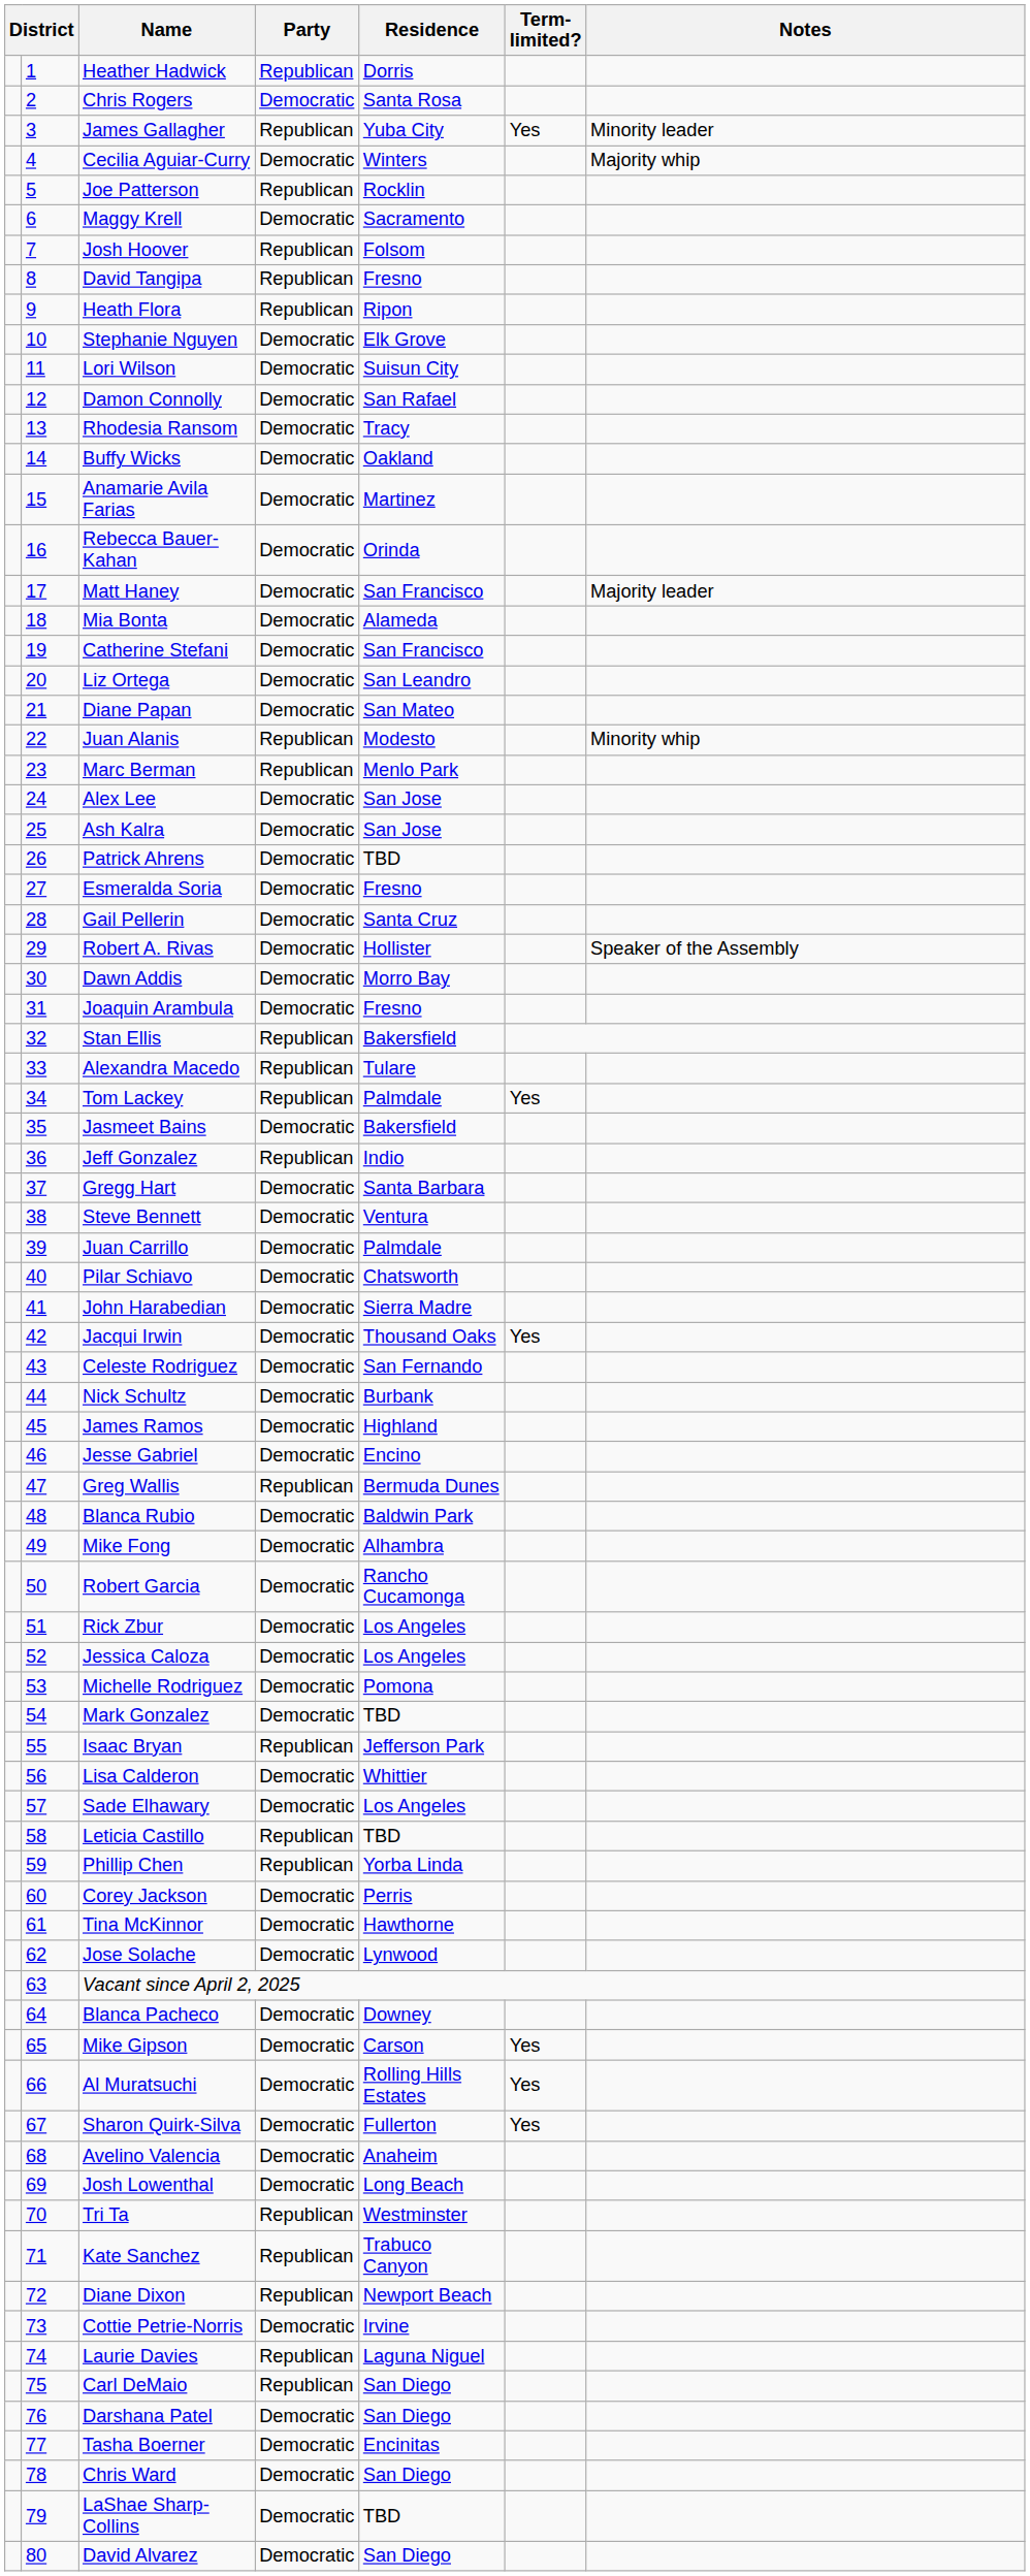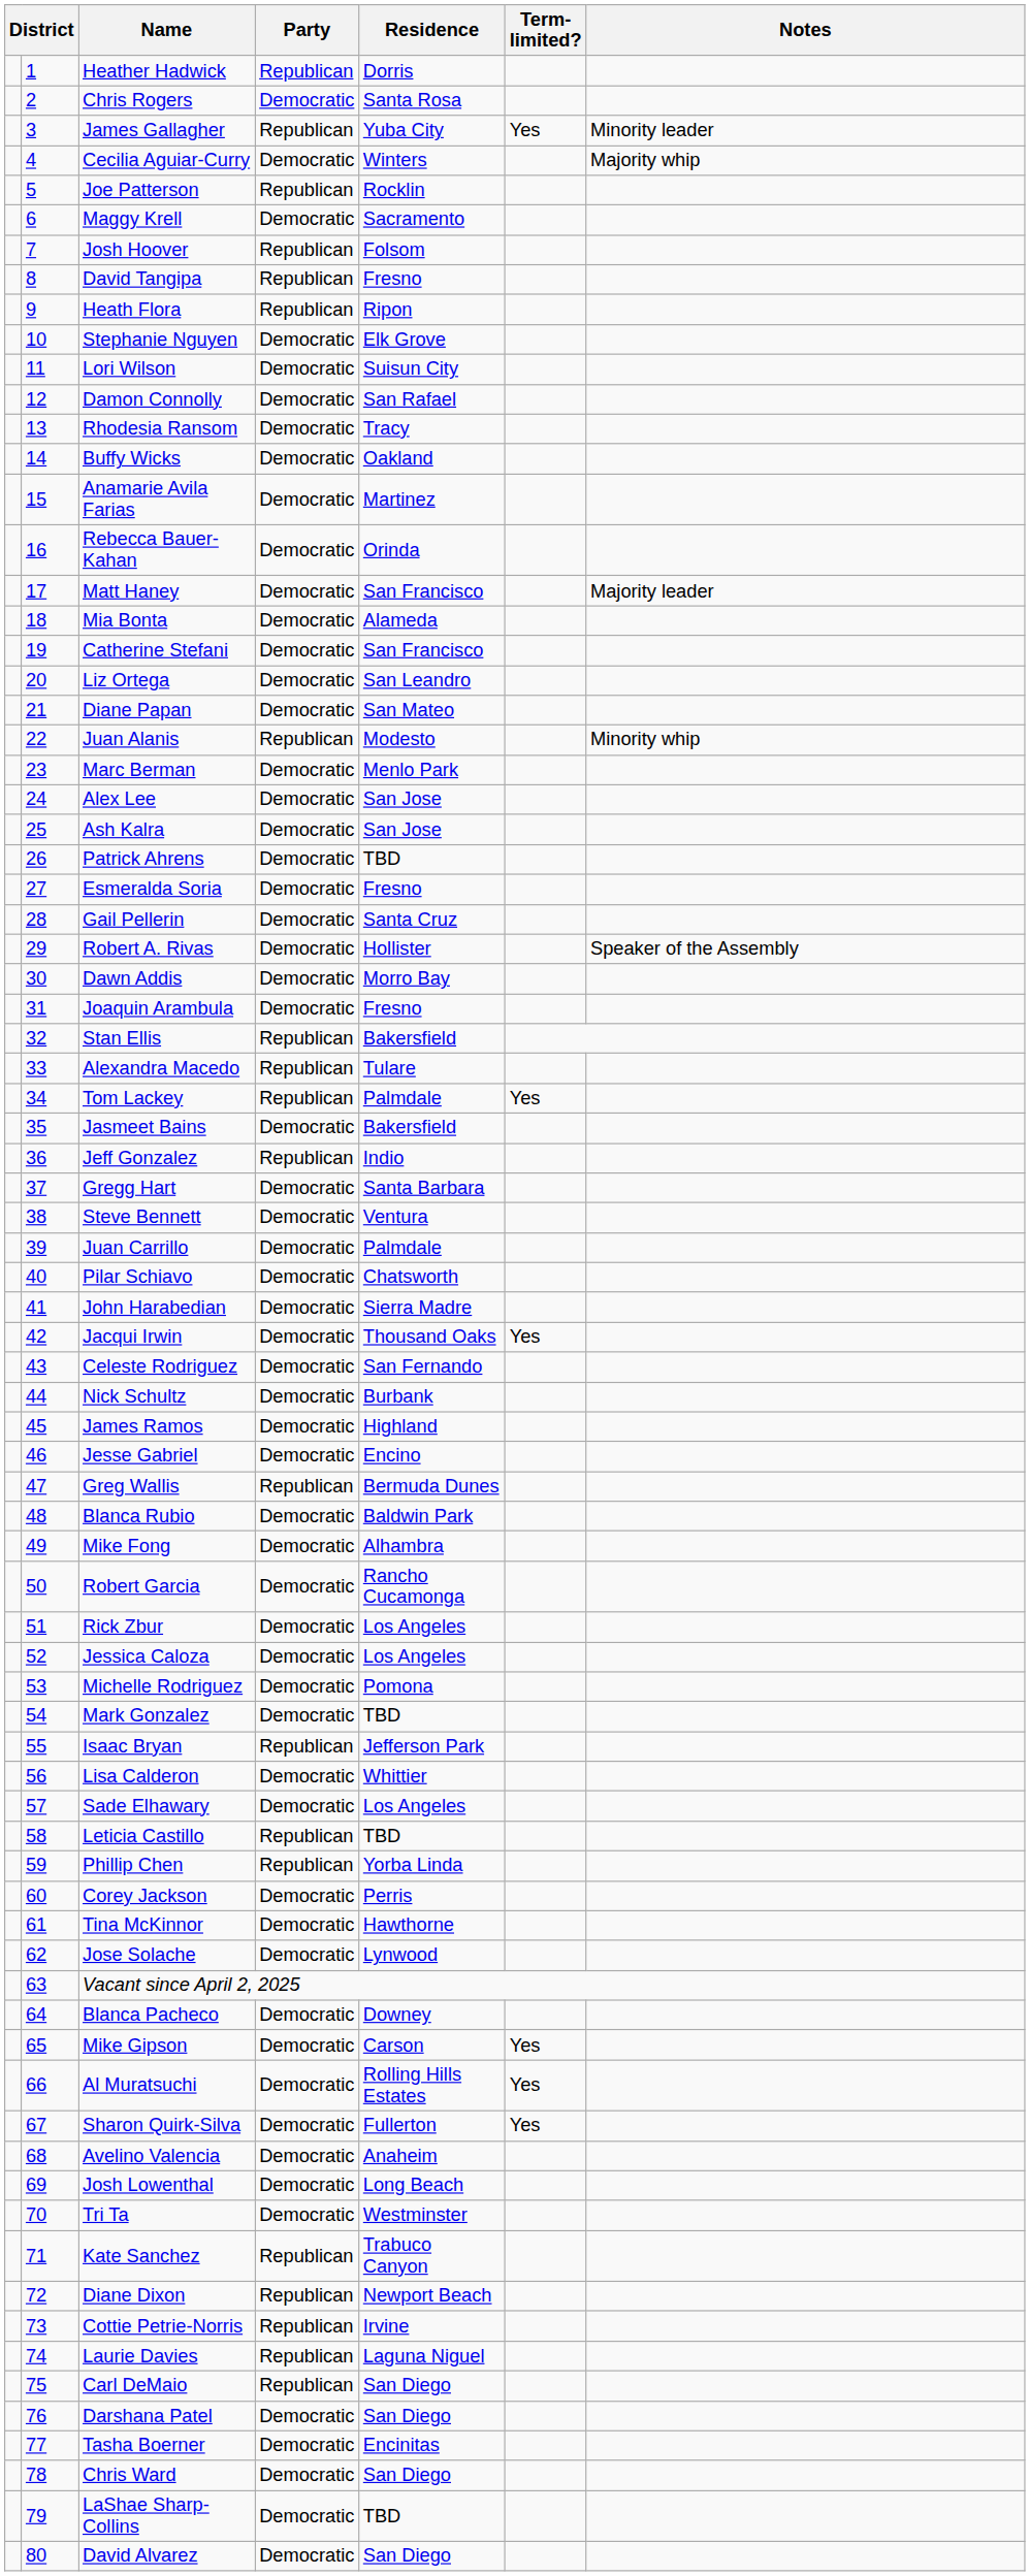 <table class="wikitable">
 <tr>
 <th scope="col" width="30" colspan="2">District</th>
 <th scope="col" width="170">Name</th>
 <th scope="col" width="70">Party</th>
 <th scope="col" width="130">Residence</th>
 <th scope="col" width="60">Term-limited?</th>
 <th scope="col" width="500">Notes</th>
 </tr>
 <tr>
 <td></td>
 <td><a href='#'>1</a></td>
 <td><a href='#'>Heather Hadwick</a></td>
 <td><a href='#'>Republican</a></td>
 <td><a href='#'>Dorris</a></td>
 <td></td>
 <td></td>
 </tr>
 <tr>
 <td></td>
 <td><a href='#'>2</a></td>
 <td><a href='#'>Chris Rogers</a></td>
 <td><a href='#'>Democratic</a></td>
 <td><a href='#'>Santa Rosa</a></td>
 <td></td>
 <td></td>
 </tr>
 <tr>
 <td></td>
 <td><a href='#'>3</a></td>
 <td><a href='#'>James Gallagher</a></td>
 <td>Republican</td>
 <td><a href='#'>Yuba City</a></td>
 <td>Yes</td>
 <td>Minority leader</td>
 </tr>
 <tr>
 <td></td>
 <td><a href='#'>4</a></td>
 <td><a href='#'>Cecilia Aguiar-Curry</a></td>
 <td>Democratic</td>
 <td><a href='#'>Winters</a></td>
 <td></td>
 <td>Majority whip</td>
 </tr>
 <tr>
 <td></td>
 <td><a href='#'>5</a></td>
 <td><a href='#'>Joe Patterson</a></td>
 <td>Republican</td>
 <td><a href='#'>Rocklin</a></td>
 <td></td>
 <td></td>
 </tr>
 <tr>
 <td></td>
 <td><a href='#'>6</a></td>
 <td><a href='#'>Maggy Krell</a></td>
 <td>Democratic</td>
 <td><a href='#'>Sacramento</a></td>
 <td></td>
 <td></td>
 </tr>
 <tr>
 <td></td>
 <td><a href='#'>7</a></td>
 <td><a href='#'>Josh Hoover</a></td>
 <td>Republican</td>
 <td><a href='#'>Folsom</a></td>
 <td></td>
 <td></td>
 </tr>
 <tr>
 <td></td>
 <td><a href='#'>8</a></td>
 <td><a href='#'>David Tangipa</a></td>
 <td>Republican</td>
 <td><a href='#'>Fresno</a></td>
 <td></td>
 <td></td>
 </tr>
 <tr>
 <td></td>
 <td><a href='#'>9</a></td>
 <td><a href='#'>Heath Flora</a></td>
 <td>Republican</td>
 <td><a href='#'>Ripon</a></td>
 <td></td>
 <td></td>
 </tr>
 <tr>
 <td></td>
 <td><a href='#'>10</a></td>
 <td><a href='#'>Stephanie Nguyen</a></td>
 <td>Democratic</td>
 <td><a href='#'>Elk Grove</a></td>
 <td></td>
 <td></td>
 </tr>
 <tr>
 <td></td>
 <td><a href='#'>11</a></td>
 <td><a href='#'>Lori Wilson</a></td>
 <td>Democratic</td>
 <td><a href='#'>Suisun City</a></td>
 <td></td>
 <td></td>
 </tr>
 <tr>
 <td></td>
 <td><a href='#'>12</a></td>
 <td><a href='#'>Damon Connolly</a></td>
 <td>Democratic</td>
 <td><a href='#'>San Rafael</a></td>
 <td></td>
 <td></td>
 </tr>
 <tr>
 <td></td>
 <td><a href='#'>13</a></td>
 <td><a href='#'>Rhodesia Ransom</a></td>
 <td>Democratic</td>
 <td><a href='#'>Tracy</a></td>
 <td></td>
 <td></td>
 </tr>
 <tr>
 <td></td>
 <td><a href='#'>14</a></td>
 <td><a href='#'>Buffy Wicks</a></td>
 <td>Democratic</td>
 <td><a href='#'>Oakland</a></td>
 <td></td>
 <td></td>
 </tr>
 <tr>
 <td></td>
 <td><a href='#'>15</a></td>
 <td><a href='#'>Anamarie Avila Farias</a></td>
 <td>Democratic</td>
 <td><a href='#'>Martinez</a></td>
 <td></td>
 <td></td>
 </tr>
 <tr>
 <td></td>
 <td><a href='#'>16</a></td>
 <td><a href='#'>Rebecca Bauer-Kahan</a></td>
 <td>Democratic</td>
 <td><a href='#'>Orinda</a></td>
 <td></td>
 <td></td>
 </tr>
 <tr>
 <td></td>
 <td><a href='#'>17</a></td>
 <td><a href='#'>Matt Haney</a></td>
 <td>Democratic</td>
 <td><a href='#'>San Francisco</a></td>
 <td></td>
 <td>Majority leader</td>
 </tr>
 <tr>
 <td></td>
 <td><a href='#'>18</a></td>
 <td><a href='#'>Mia Bonta</a></td>
 <td>Democratic</td>
 <td><a href='#'>Alameda</a></td>
 <td></td>
 <td></td>
 </tr>
 <tr>
 <td></td>
 <td><a href='#'>19</a></td>
 <td><a href='#'>Catherine Stefani</a></td>
 <td>Democratic</td>
 <td><a href='#'>San Francisco</a></td>
 <td></td>
 <td></td>
 </tr>
 <tr>
 <td></td>
 <td><a href='#'>20</a></td>
 <td><a href='#'>Liz Ortega</a></td>
 <td>Democratic</td>
 <td><a href='#'>San Leandro</a></td>
 <td></td>
 <td></td>
 </tr>
 <tr>
 <td></td>
 <td><a href='#'>21</a></td>
 <td><a href='#'>Diane Papan</a></td>
 <td>Democratic</td>
 <td><a href='#'>San Mateo</a></td>
 <td></td>
 <td></td>
 </tr>
 <tr>
 <td></td>
 <td><a href='#'>22</a></td>
 <td><a href='#'>Juan Alanis</a></td>
 <td>Republican</td>
 <td><a href='#'>Modesto</a></td>
 <td></td>
 <td>Minority whip</td>
 </tr>
 <tr>
 <td></td>
 <td><a href='#'>23</a></td>
 <td><a href='#'>Marc Berman</a></td>
-<td>Republican</td>
+<td>Democratic</td>
 <td><a href='#'>Menlo Park</a></td>
 <td></td>
 <td></td>
 </tr>
 <tr>
 <td></td>
 <td><a href='#'>24</a></td>
 <td><a href='#'>Alex Lee</a></td>
 <td>Democratic</td>
 <td><a href='#'>San Jose</a></td>
 <td></td>
 <td></td>
 </tr>
 <tr>
 <td></td>
 <td><a href='#'>25</a></td>
 <td><a href='#'>Ash Kalra</a></td>
 <td>Democratic</td>
 <td><a href='#'>San Jose</a></td>
 <td></td>
 <td></td>
 </tr>
 <tr>
 <td></td>
 <td><a href='#'>26</a></td>
 <td><a href='#'>Patrick Ahrens</a></td>
 <td>Democratic</td>
 <td>TBD</td>
 <td></td>
 <td></td>
 </tr>
 <tr>
 <td></td>
 <td><a href='#'>27</a></td>
 <td><a href='#'>Esmeralda Soria</a></td>
 <td>Democratic</td>
 <td><a href='#'>Fresno</a></td>
 <td></td>
 <td></td>
 </tr>
 <tr>
 <td></td>
 <td><a href='#'>28</a></td>
 <td><a href='#'>Gail Pellerin</a></td>
 <td>Democratic</td>
 <td><a href='#'>Santa Cruz</a></td>
 <td></td>
 <td></td>
 </tr>
 <tr>
 <td></td>
 <td><a href='#'>29</a></td>
 <td><a href='#'>Robert A. Rivas</a></td>
 <td>Democratic</td>
 <td><a href='#'>Hollister</a></td>
 <td></td>
 <td>Speaker of the Assembly</td>
 </tr>
 <tr>
 <td></td>
 <td><a href='#'>30</a></td>
 <td><a href='#'>Dawn Addis</a></td>
 <td>Democratic</td>
 <td><a href='#'>Morro Bay</a></td>
 <td></td>
 <td></td>
 </tr>
 <tr>
 <td></td>
 <td><a href='#'>31</a></td>
 <td><a href='#'>Joaquin Arambula</a></td>
 <td>Democratic</td>
 <td><a href='#'>Fresno</a></td>
 <td></td>
 <td></td>
 </tr>
 <tr>
 <td></td>
 <td><a href='#'>32</a></td>
 <td><a href='#'>Stan Ellis</a></td>
 <td>Republican</td>
 <td><a href='#'>Bakersfield</a></td>
 </tr>
 <tr>
 <td></td>
 <td><a href='#'>33</a></td>
 <td><a href='#'>Alexandra Macedo</a></td>
 <td>Republican</td>
 <td><a href='#'>Tulare</a></td>
 <td></td>
 <td></td>
 </tr>
 <tr>
 <td></td>
 <td><a href='#'>34</a></td>
 <td><a href='#'>Tom Lackey</a></td>
 <td>Republican</td>
 <td><a href='#'>Palmdale</a></td>
 <td>Yes</td>
 <td></td>
 </tr>
 <tr>
 <td></td>
 <td><a href='#'>35</a></td>
 <td><a href='#'>Jasmeet Bains</a></td>
 <td>Democratic</td>
 <td><a href='#'>Bakersfield</a></td>
 <td></td>
 <td></td>
 </tr>
 <tr>
 <td></td>
 <td><a href='#'>36</a></td>
 <td><a href='#'>Jeff Gonzalez</a></td>
 <td>Republican</td>
 <td><a href='#'>Indio</a></td>
 <td></td>
 <td></td>
 </tr>
 <tr>
 <td></td>
 <td><a href='#'>37</a></td>
 <td><a href='#'>Gregg Hart</a></td>
 <td>Democratic</td>
 <td><a href='#'>Santa Barbara</a></td>
 <td></td>
 <td></td>
 </tr>
 <tr>
 <td></td>
 <td><a href='#'>38</a></td>
 <td><a href='#'>Steve Bennett</a></td>
 <td>Democratic</td>
 <td><a href='#'>Ventura</a></td>
 <td></td>
 <td></td>
 </tr>
 <tr>
 <td></td>
 <td><a href='#'>39</a></td>
 <td><a href='#'>Juan Carrillo</a></td>
 <td>Democratic</td>
 <td><a href='#'>Palmdale</a></td>
 <td></td>
 <td></td>
 </tr>
 <tr>
 <td></td>
 <td><a href='#'>40</a></td>
 <td><a href='#'>Pilar Schiavo</a></td>
 <td>Democratic</td>
 <td><a href='#'>Chatsworth</a></td>
 <td></td>
 <td></td>
 </tr>
 <tr>
 <td></td>
 <td><a href='#'>41</a></td>
 <td><a href='#'>John Harabedian</a></td>
 <td>Democratic</td>
 <td><a href='#'>Sierra Madre</a></td>
 <td></td>
 <td></td>
 </tr>
 <tr>
 <td></td>
 <td><a href='#'>42</a></td>
 <td><a href='#'>Jacqui Irwin</a></td>
 <td>Democratic</td>
 <td><a href='#'>Thousand Oaks</a></td>
 <td>Yes</td>
 <td></td>
 </tr>
 <tr>
 <td></td>
 <td><a href='#'>43</a></td>
 <td><a href='#'>Celeste Rodriguez</a></td>
 <td>Democratic</td>
 <td><a href='#'>San Fernando</a></td>
 <td></td>
 <td></td>
 </tr>
 <tr>
 <td></td>
 <td><a href='#'>44</a></td>
 <td><a href='#'>Nick Schultz</a></td>
 <td>Democratic</td>
 <td><a href='#'>Burbank</a></td>
 <td></td>
 <td></td>
 </tr>
 <tr>
 <td></td>
 <td><a href='#'>45</a></td>
 <td><a href='#'>James Ramos</a></td>
 <td>Democratic</td>
 <td><a href='#'>Highland</a></td>
 <td></td>
 <td></td>
 </tr>
 <tr>
 <td></td>
 <td><a href='#'>46</a></td>
 <td><a href='#'>Jesse Gabriel</a></td>
 <td>Democratic</td>
 <td><a href='#'>Encino</a></td>
 <td></td>
 <td></td>
 </tr>
 <tr>
 <td></td>
 <td><a href='#'>47</a></td>
 <td><a href='#'>Greg Wallis</a></td>
 <td>Republican</td>
 <td><a href='#'>Bermuda Dunes</a></td>
 <td></td>
 <td></td>
 </tr>
 <tr>
 <td></td>
 <td><a href='#'>48</a></td>
 <td><a href='#'>Blanca Rubio</a></td>
 <td>Democratic</td>
 <td><a href='#'>Baldwin Park</a></td>
 <td></td>
 <td></td>
 </tr>
 <tr>
 <td></td>
 <td><a href='#'>49</a></td>
 <td><a href='#'>Mike Fong</a></td>
 <td>Democratic</td>
 <td><a href='#'>Alhambra</a></td>
 <td></td>
 <td></td>
 </tr>
 <tr>
 <td></td>
 <td><a href='#'>50</a></td>
 <td><a href='#'>Robert Garcia</a></td>
 <td>Democratic</td>
 <td><a href='#'>Rancho Cucamonga</a></td>
 <td></td>
 <td></td>
 </tr>
 <tr>
 <td></td>
 <td><a href='#'>51</a></td>
 <td><a href='#'>Rick Zbur</a></td>
 <td>Democratic</td>
 <td><a href='#'>Los Angeles</a></td>
 <td></td>
 <td></td>
 </tr>
 <tr>
 <td></td>
 <td><a href='#'>52</a></td>
 <td><a href='#'>Jessica Caloza</a></td>
 <td>Democratic</td>
 <td><a href='#'>Los Angeles</a></td>
 <td></td>
 <td></td>
 </tr>
 <tr>
 <td></td>
 <td><a href='#'>53</a></td>
 <td><a href='#'>Michelle Rodriguez</a></td>
 <td>Democratic</td>
 <td><a href='#'>Pomona</a></td>
 <td></td>
 <td></td>
 </tr>
 <tr>
 <td></td>
 <td><a href='#'>54</a></td>
 <td><a href='#'>Mark Gonzalez</a></td>
 <td>Democratic</td>
 <td>TBD</td>
 <td></td>
 <td></td>
 </tr>
 <tr>
 <td></td>
 <td><a href='#'>55</a></td>
 <td><a href='#'>Isaac Bryan</a></td>
 <td>Republican</td>
 <td><a href='#'>Jefferson Park</a></td>
 <td></td>
 <td></td>
 </tr>
 <tr>
 <td></td>
 <td><a href='#'>56</a></td>
 <td><a href='#'>Lisa Calderon</a></td>
 <td>Democratic</td>
 <td><a href='#'>Whittier</a></td>
 <td></td>
 <td></td>
 </tr>
 <tr>
 <td></td>
 <td><a href='#'>57</a></td>
 <td><a href='#'>Sade Elhawary</a></td>
 <td>Democratic</td>
 <td><a href='#'>Los Angeles</a></td>
 <td></td>
 <td></td>
 </tr>
 <tr>
 <td></td>
 <td><a href='#'>58</a></td>
 <td><a href='#'>Leticia Castillo</a></td>
 <td>Republican</td>
 <td>TBD</td>
 <td></td>
 <td></td>
 </tr>
 <tr>
 <td></td>
 <td><a href='#'>59</a></td>
 <td><a href='#'>Phillip Chen</a></td>
 <td>Republican</td>
 <td><a href='#'>Yorba Linda</a></td>
 <td></td>
 <td></td>
 </tr>
 <tr>
 <td></td>
 <td><a href='#'>60</a></td>
 <td><a href='#'>Corey Jackson</a></td>
 <td>Democratic</td>
 <td><a href='#'>Perris</a></td>
 <td></td>
 <td></td>
 </tr>
 <tr>
 <td></td>
 <td><a href='#'>61</a></td>
 <td><a href='#'>Tina McKinnor</a></td>
 <td>Democratic</td>
 <td><a href='#'>Hawthorne</a></td>
 <td></td>
 <td></td>
 </tr>
 <tr>
 <td></td>
 <td><a href='#'>62</a></td>
 <td><a href='#'>Jose Solache</a></td>
 <td>Democratic</td>
 <td><a href='#'>Lynwood</a></td>
 <td></td>
 <td></td>
 </tr>
 <tr>
 <td></td>
 <td><a href='#'>63</a></td>
 <td colspan=5><em>Vacant since April 2, 2025</em></td>
 </tr>
 <tr>
 <td></td>
 <td><a href='#'>64</a></td>
 <td><a href='#'>Blanca Pacheco</a></td>
 <td>Democratic</td>
 <td><a href='#'>Downey</a></td>
 <td></td>
 <td></td>
 </tr>
 <tr>
 <td></td>
 <td><a href='#'>65</a></td>
 <td><a href='#'>Mike Gipson</a></td>
 <td>Democratic</td>
 <td><a href='#'>Carson</a></td>
 <td>Yes</td>
 <td></td>
 </tr>
 <tr>
 <td></td>
 <td><a href='#'>66</a></td>
 <td><a href='#'>Al Muratsuchi</a></td>
 <td>Democratic</td>
 <td><a href='#'>Rolling Hills Estates</a></td>
 <td>Yes</td>
 <td></td>
 </tr>
 <tr>
 <td></td>
 <td><a href='#'>67</a></td>
 <td><a href='#'>Sharon Quirk-Silva</a></td>
 <td>Democratic</td>
 <td><a href='#'>Fullerton</a></td>
 <td>Yes</td>
 <td></td>
 </tr>
 <tr>
 <td></td>
 <td><a href='#'>68</a></td>
 <td><a href='#'>Avelino Valencia</a></td>
 <td>Democratic</td>
 <td><a href='#'>Anaheim</a></td>
 <td></td>
 <td></td>
 </tr>
 <tr>
 <td></td>
 <td><a href='#'>69</a></td>
 <td><a href='#'>Josh Lowenthal</a></td>
 <td>Democratic</td>
 <td><a href='#'>Long Beach</a></td>
 <td></td>
 <td></td>
 </tr>
 <tr>
 <td></td>
 <td><a href='#'>70</a></td>
 <td><a href='#'>Tri Ta</a></td>
-<td>Republican</td>
+<td>Democratic</td>
 <td><a href='#'>Westminster</a></td>
 <td></td>
 <td></td>
 </tr>
 <tr>
 <td></td>
 <td><a href='#'>71</a></td>
 <td><a href='#'>Kate Sanchez</a></td>
 <td>Republican</td>
 <td><a href='#'>Trabuco Canyon</a></td>
 <td></td>
 <td></td>
 </tr>
 <tr>
 <td></td>
 <td><a href='#'>72</a></td>
 <td><a href='#'>Diane Dixon</a></td>
 <td>Republican</td>
 <td><a href='#'>Newport Beach</a></td>
 <td></td>
 <td></td>
 </tr>
 <tr>
 <td></td>
 <td><a href='#'>73</a></td>
 <td><a href='#'>Cottie Petrie-Norris</a></td>
-<td>Democratic</td>
+<td>Republican</td>
 <td><a href='#'>Irvine</a></td>
 <td></td>
 <td></td>
 </tr>
 <tr>
 <td></td>
 <td><a href='#'>74</a></td>
 <td><a href='#'>Laurie Davies</a></td>
 <td>Republican</td>
 <td><a href='#'>Laguna Niguel</a></td>
 <td></td>
 <td></td>
 </tr>
 <tr>
 <td></td>
 <td><a href='#'>75</a></td>
 <td><a href='#'>Carl DeMaio</a></td>
 <td>Republican</td>
 <td><a href='#'>San Diego</a></td>
 <td></td>
 <td></td>
 </tr>
 <tr>
 <td></td>
 <td><a href='#'>76</a></td>
 <td><a href='#'>Darshana Patel</a></td>
 <td>Democratic</td>
 <td><a href='#'>San Diego</a></td>
 <td></td>
 <td></td>
 </tr>
 <tr>
 <td></td>
 <td><a href='#'>77</a></td>
 <td><a href='#'>Tasha Boerner</a></td>
 <td>Democratic</td>
 <td><a href='#'>Encinitas</a></td>
 <td></td>
 <td></td>
 </tr>
 <tr>
 <td></td>
 <td><a href='#'>78</a></td>
 <td><a href='#'>Chris Ward</a></td>
 <td>Democratic</td>
 <td><a href='#'>San Diego</a></td>
 <td></td>
 <td></td>
 </tr>
 <tr>
 <td></td>
 <td><a href='#'>79</a></td>
 <td><a href='#'>LaShae Sharp-Collins</a></td>
 <td>Democratic</td>
 <td>TBD</td>
 <td></td>
 <td></td>
 </tr>
 <tr>
 <td></td>
 <td><a href='#'>80</a></td>
 <td><a href='#'>David Alvarez</a></td>
 <td>Democratic</td>
 <td><a href='#'>San Diego</a></td>
 <td></td>
 <td></td>
 </tr>
 </table>
